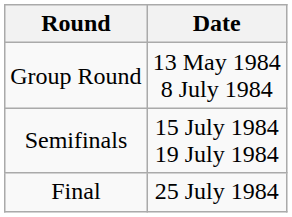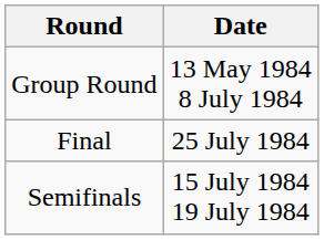 <table class="wikitable" style="text-align: center">
 <tr>
 <th>Round</th>
 <th>Date</th>
 </tr>
 <tr>
 <td>Group Round</td>
 <td>13 May 1984<br>8 July 1984</td>
 </tr>
 <tr>
+<td>Final</td>
+<td>25 July 1984</td>
+</tr>
+<tr>
 <td>Semifinals</td>
 <td>15 July 1984<br>19 July 1984</td>
 </tr>
-<tr>
-<td>Final</td>
-<td>25 July 1984</td>
-</tr>
 </table>
